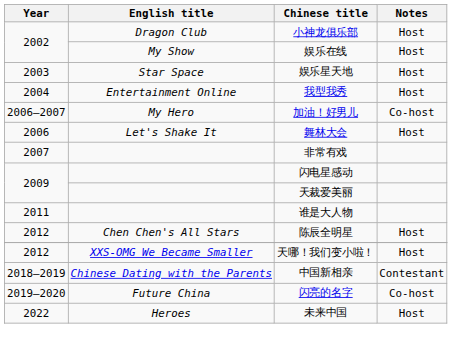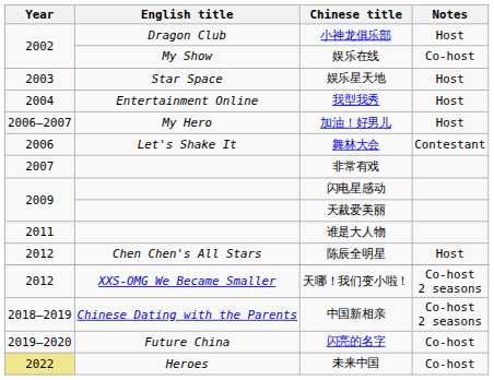 <table class="wikitable plainrowheaders" style="text-align:center;" border="1">
 <tr>
 <th scope="col">Year</th>
 <th scope="col">English title</th>
 <th scope="col">Chinese title</th>
 <th scope="col">Notes</th>
 </tr>
 <tr>
 <td rowspan="2">2002</td>
 <td><em>Dragon Club</em></td>
 <td><a href='#'>小神龙俱乐部</a></td>
 <td>Host</td>
 </tr>
 <tr>
 <td><em>My Show</em></td>
 <td>娱乐在线</td>
-<td>Host</td>
+<td>Co-host</td>
 </tr>
 <tr>
 <td>2003</td>
 <td><em>Star Space</em></td>
 <td>娱乐星天地</td>
 <td>Host</td>
 </tr>
 <tr>
 <td>2004</td>
 <td><em>Entertainment Online</em></td>
 <td><a href='#'>我型我秀</a></td>
 <td>Host</td>
 </tr>
 <tr>
 <td>2006–2007</td>
 <td><em>My Hero</em></td>
 <td><a href='#'>加油！好男儿</a></td>
-<td>Co-host</td>
+<td>Host</td>
 </tr>
 <tr>
 <td>2006</td>
 <td><em>Let's Shake It</em></td>
 <td><a href='#'>舞林大会</a></td>
-<td>Host</td>
+<td>Contestant</td>
 </tr>
 <tr>
 <td>2007</td>
 <td></td>
 <td>非常有戏</td>
 <td></td>
 </tr>
 <tr>
 <td rowspan="2">2009</td>
 <td></td>
 <td>闪电星感动</td>
 <td></td>
 </tr>
 <tr>
 <td></td>
 <td>天裁爱美丽</td>
 <td></td>
 </tr>
 <tr>
 <td>2011</td>
 <td></td>
 <td>谁是大人物</td>
 <td></td>
 </tr>
 <tr>
 <td>2012</td>
 <td><em>Chen Chen's All Stars</em></td>
 <td>陈辰全明星</td>
 <td>Host</td>
 </tr>
 <tr>
 </tr>
 <tr>
 <td>2012</td>
 <td><em><a href='#'>XXS-OMG We Became Smaller</a></em></td>
 <td>天哪！我们变小啦！</td>
-<td>Host</td>
+<td>Co-host<br>2 seasons</td>
 </tr>
 <tr>
 <td>2018–2019</td>
 <td><em><a href='#'>Chinese Dating with the Parents</a></em></td>
 <td>中国新相亲</td>
-<td>Contestant</td>
+<td>Co-host<br>2 seasons</td>
 </tr>
 <tr>
 <td>2019–2020</td>
 <td><em>Future China</em></td>
 <td><a href='#'>闪亮的名字</a></td>
 <td>Co-host</td>
 </tr>
 <tr>
-<td>2022</td>
+<td style="background: khaki;">2022</td>
 <td><em>Heroes</em></td>
 <td>未来中国</td>
-<td>Host</td>
+<td>Co-host</td>
 </tr>
 </table>
